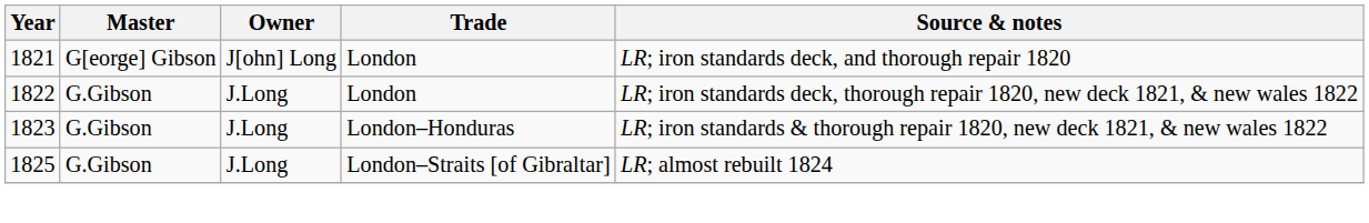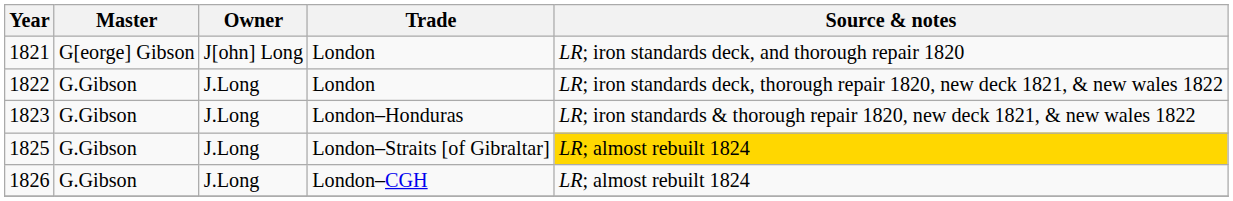 <table class=" wikitable">
 <tr>
 <th>Year</th>
 <th>Master</th>
 <th>Owner</th>
 <th>Trade</th>
 <th>Source & notes</th>
 </tr>
 <tr>
 <td>1821</td>
 <td>G[eorge] Gibson</td>
 <td>J[ohn] Long</td>
 <td>London</td>
 <td><em>LR</em>; iron standards deck, and thorough repair 1820</td>
 </tr>
 <tr>
 <td>1822</td>
 <td>G.Gibson</td>
 <td>J.Long</td>
 <td>London</td>
 <td><em>LR</em>; iron standards deck, thorough repair 1820, new deck 1821, & new wales 1822</td>
 </tr>
 <tr>
 <td>1823</td>
 <td>G.Gibson</td>
 <td>J.Long</td>
 <td>London–Honduras</td>
 <td><em>LR</em>; iron standards & thorough repair 1820, new deck 1821, & new wales 1822</td>
 </tr>
 <tr>
 <td>1825</td>
 <td>G.Gibson</td>
 <td>J.Long</td>
 <td>London–Straits [of Gibraltar]</td>
+<td style="background: gold;"><em>LR</em>; almost rebuilt 1824</td>
+</tr>
+<tr>
+<td>1826</td>
+<td>G.Gibson</td>
+<td>J.Long</td>
+<td>London–<a href='#'>CGH</a></td>
 <td><em>LR</em>; almost rebuilt 1824</td>
 </tr>
 <tr>
 </tr>
 </table>
